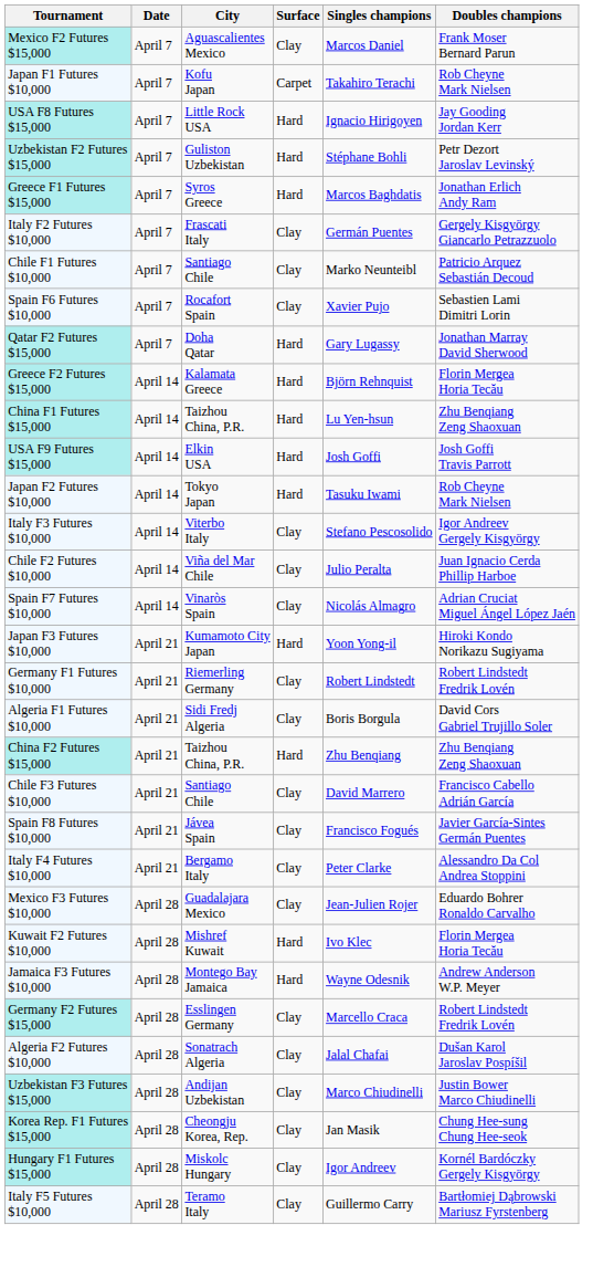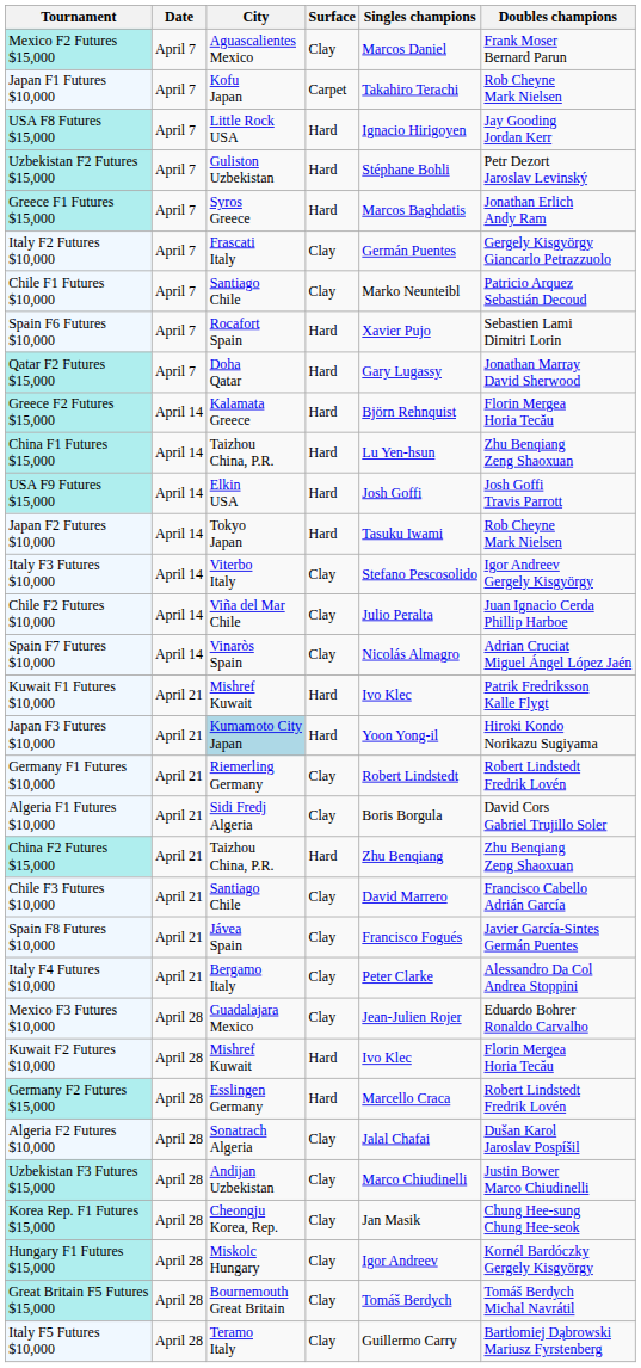 <table class="sortable wikitable" style="font-size:90%">
 <tr>
 <th>Tournament</th>
 <th>Date</th>
 <th>City</th>
 <th>Surface</th>
 <th>Singles champions</th>
 <th>Doubles champions</th>
 </tr>
 <tr>
 <td style="background:#afeeee;">Mexico F2 Futures<br>$15,000</td>
 <td>April 7</td>
 <td><a href='#'>Aguascalientes</a><br>Mexico</td>
 <td>Clay</td>
 <td> <a href='#'>Marcos Daniel</a></td>
 <td> <a href='#'>Frank Moser</a> <br> Bernard Parun</td>
 </tr>
 <tr>
 <td style="background:#f0f8ff;">Japan F1 Futures<br>$10,000</td>
 <td>April 7</td>
 <td><a href='#'>Kofu</a><br>Japan</td>
 <td>Carpet</td>
 <td> <a href='#'>Takahiro Terachi</a></td>
 <td> <a href='#'>Rob Cheyne</a> <br> <a href='#'>Mark Nielsen</a></td>
 </tr>
 <tr>
 <td style="background:#afeeee;">USA F8 Futures<br>$15,000</td>
 <td>April 7</td>
 <td><a href='#'>Little Rock</a><br>USA</td>
 <td>Hard</td>
 <td> <a href='#'>Ignacio Hirigoyen</a></td>
 <td> <a href='#'>Jay Gooding</a> <br> <a href='#'>Jordan Kerr</a></td>
 </tr>
 <tr>
 <td style="background:#afeeee;">Uzbekistan F2 Futures<br>$15,000</td>
 <td>April 7</td>
 <td><a href='#'>Guliston</a><br>Uzbekistan</td>
 <td>Hard</td>
 <td> <a href='#'>Stéphane Bohli</a></td>
 <td> Petr Dezort <br> <a href='#'>Jaroslav Levinský</a></td>
 </tr>
 <tr>
 <td style="background:#afeeee;">Greece F1 Futures<br>$15,000</td>
 <td>April 7</td>
 <td><a href='#'>Syros</a><br>Greece</td>
 <td>Hard</td>
 <td> <a href='#'>Marcos Baghdatis</a></td>
 <td> <a href='#'>Jonathan Erlich</a> <br> <a href='#'>Andy Ram</a></td>
 </tr>
 <tr>
 <td style="background:#f0f8ff;">Italy F2 Futures<br>$10,000</td>
 <td>April 7</td>
 <td><a href='#'>Frascati</a><br>Italy</td>
 <td>Clay</td>
 <td> <a href='#'>Germán Puentes</a></td>
 <td> <a href='#'>Gergely Kisgyörgy</a> <br> <a href='#'>Giancarlo Petrazzuolo</a></td>
 </tr>
 <tr>
 <td style="background:#f0f8ff;">Chile F1 Futures<br>$10,000</td>
 <td>April 7</td>
 <td><a href='#'>Santiago</a><br>Chile</td>
 <td>Clay</td>
 <td> Marko Neunteibl</td>
 <td> <a href='#'>Patricio Arquez</a> <br> <a href='#'>Sebastián Decoud</a></td>
 </tr>
 <tr>
 <td style="background:#f0f8ff;">Spain F6 Futures<br>$10,000</td>
 <td>April 7</td>
 <td><a href='#'>Rocafort</a><br>Spain</td>
-<td>Clay</td>
+<td>Hard</td>
 <td> <a href='#'>Xavier Pujo</a></td>
 <td> Sebastien Lami <br> Dimitri Lorin</td>
 </tr>
 <tr>
 <td style="background:#afeeee;">Qatar F2 Futures<br>$15,000</td>
 <td>April 7</td>
 <td><a href='#'>Doha</a><br>Qatar</td>
 <td>Hard</td>
 <td> <a href='#'>Gary Lugassy</a></td>
 <td> <a href='#'>Jonathan Marray</a> <br> <a href='#'>David Sherwood</a></td>
 </tr>
 <tr>
 <td style="background:#afeeee;">Greece F2 Futures<br>$15,000</td>
 <td>April 14</td>
 <td><a href='#'>Kalamata</a><br>Greece</td>
 <td>Hard</td>
 <td> <a href='#'>Björn Rehnquist</a></td>
 <td> <a href='#'>Florin Mergea</a> <br> <a href='#'>Horia Tecău</a></td>
 </tr>
 <tr>
 <td style="background:#afeeee;">China F1 Futures<br>$15,000</td>
 <td>April 14</td>
 <td>Taizhou<br>China, P.R.</td>
 <td>Hard</td>
 <td> <a href='#'>Lu Yen-hsun</a></td>
 <td> <a href='#'>Zhu Benqiang</a> <br> <a href='#'>Zeng Shaoxuan</a></td>
 </tr>
 <tr>
 <td style="background:#afeeee;">USA F9 Futures<br>$15,000</td>
 <td>April 14</td>
 <td><a href='#'>Elkin</a><br>USA</td>
 <td>Hard</td>
 <td> <a href='#'>Josh Goffi</a></td>
 <td> <a href='#'>Josh Goffi</a> <br> <a href='#'>Travis Parrott</a></td>
 </tr>
 <tr>
 <td style="background:#f0f8ff;">Japan F2 Futures<br>$10,000</td>
 <td>April 14</td>
 <td>Tokyo<br>Japan</td>
 <td>Hard</td>
 <td> <a href='#'>Tasuku Iwami</a></td>
 <td> <a href='#'>Rob Cheyne</a> <br> <a href='#'>Mark Nielsen</a></td>
 </tr>
 <tr>
 <td style="background:#f0f8ff;">Italy F3 Futures<br>$10,000</td>
 <td>April 14</td>
 <td><a href='#'>Viterbo</a><br>Italy</td>
 <td>Clay</td>
 <td> <a href='#'>Stefano Pescosolido</a></td>
 <td> <a href='#'>Igor Andreev</a> <br> <a href='#'>Gergely Kisgyörgy</a></td>
 </tr>
 <tr>
 <td style="background:#f0f8ff;">Chile F2 Futures<br>$10,000</td>
 <td>April 14</td>
 <td><a href='#'>Viña del Mar</a><br>Chile</td>
 <td>Clay</td>
 <td> <a href='#'>Julio Peralta</a></td>
 <td> <a href='#'>Juan Ignacio Cerda</a> <br> <a href='#'>Phillip Harboe</a></td>
 </tr>
 <tr>
 <td style="background:#f0f8ff;">Spain F7 Futures<br>$10,000</td>
 <td>April 14</td>
 <td><a href='#'>Vinaròs</a><br>Spain</td>
 <td>Clay</td>
 <td> <a href='#'>Nicolás Almagro</a></td>
 <td> <a href='#'>Adrian Cruciat</a> <br> <a href='#'>Miguel Ángel López Jaén</a></td>
 </tr>
 <tr>
+<td style="background:#f0f8ff;">Kuwait F1 Futures<br>$10,000</td>
+<td>April 21</td>
+<td><a href='#'>Mishref</a><br>Kuwait</td>
+<td>Hard</td>
+<td> <a href='#'>Ivo Klec</a></td>
+<td> <a href='#'>Patrik Fredriksson</a> <br> <a href='#'>Kalle Flygt</a></td>
+</tr>
+<tr>
 <td style="background:#f0f8ff;">Japan F3 Futures<br>$10,000</td>
 <td>April 21</td>
-<td><a href='#'>Kumamoto City</a><br>Japan</td>
+<td style="background: lightblue;"><a href='#'>Kumamoto City</a><br>Japan</td>
 <td>Hard</td>
 <td> <a href='#'>Yoon Yong-il</a></td>
 <td> <a href='#'>Hiroki Kondo</a> <br> Norikazu Sugiyama</td>
 </tr>
 <tr>
 <td style="background:#f0f8ff;">Germany F1 Futures<br>$10,000</td>
 <td>April 21</td>
 <td><a href='#'>Riemerling</a><br>Germany</td>
 <td>Clay</td>
 <td> <a href='#'>Robert Lindstedt</a></td>
 <td> <a href='#'>Robert Lindstedt</a> <br> <a href='#'>Fredrik Lovén</a></td>
 </tr>
 <tr>
 <td style="background:#f0f8ff;">Algeria F1 Futures<br>$10,000</td>
 <td>April 21</td>
 <td><a href='#'>Sidi Fredj</a><br>Algeria</td>
 <td>Clay</td>
 <td> Boris Borgula</td>
 <td> David Cors <br> <a href='#'>Gabriel Trujillo Soler</a></td>
 </tr>
 <tr>
 <td style="background:#afeeee;">China F2 Futures<br>$15,000</td>
 <td>April 21</td>
 <td>Taizhou<br>China, P.R.</td>
 <td>Hard</td>
 <td> <a href='#'>Zhu Benqiang</a></td>
 <td> <a href='#'>Zhu Benqiang</a> <br> <a href='#'>Zeng Shaoxuan</a></td>
 </tr>
 <tr>
 <td style="background:#f0f8ff;">Chile F3 Futures<br>$10,000</td>
 <td>April 21</td>
 <td><a href='#'>Santiago</a><br>Chile</td>
 <td>Clay</td>
 <td> <a href='#'>David Marrero</a></td>
 <td> <a href='#'>Francisco Cabello</a> <br> <a href='#'>Adrián García</a></td>
 </tr>
 <tr>
 <td style="background:#f0f8ff;">Spain F8 Futures<br>$10,000</td>
 <td>April 21</td>
 <td><a href='#'>Jávea</a><br>Spain</td>
 <td>Clay</td>
 <td> <a href='#'>Francisco Fogués</a></td>
 <td> <a href='#'>Javier García-Sintes</a> <br> <a href='#'>Germán Puentes</a></td>
 </tr>
 <tr>
 <td style="background:#f0f8ff;">Italy F4 Futures<br>$10,000</td>
 <td>April 21</td>
 <td><a href='#'>Bergamo</a><br>Italy</td>
 <td>Clay</td>
 <td> <a href='#'>Peter Clarke</a></td>
 <td> <a href='#'>Alessandro Da Col</a> <br> <a href='#'>Andrea Stoppini</a></td>
 </tr>
 <tr>
 <td style="background:#f0f8ff;">Mexico F3 Futures<br>$10,000</td>
 <td>April 28</td>
 <td><a href='#'>Guadalajara</a><br>Mexico</td>
 <td>Clay</td>
 <td> <a href='#'>Jean-Julien Rojer</a></td>
 <td> Eduardo Bohrer<br> <a href='#'>Ronaldo Carvalho</a></td>
 </tr>
 <tr>
 <td style="background:#f0f8ff;">Kuwait F2 Futures<br>$10,000</td>
 <td>April 28</td>
 <td><a href='#'>Mishref</a><br>Kuwait</td>
 <td>Hard</td>
 <td> <a href='#'>Ivo Klec</a></td>
 <td> <a href='#'>Florin Mergea</a> <br> <a href='#'>Horia Tecău</a></td>
 </tr>
 <tr>
-<td style="background:#f0f8ff;">Jamaica F3 Futures<br>$10,000</td>
-<td>April 28</td>
-<td><a href='#'>Montego Bay</a><br>Jamaica</td>
-<td>Hard</td>
-<td> <a href='#'>Wayne Odesnik</a></td>
-<td> <a href='#'>Andrew Anderson</a><br> W.P. Meyer</td>
-</tr>
-<tr>
 <td style="background:#afeeee;">Germany F2 Futures<br>$15,000</td>
 <td>April 28</td>
 <td><a href='#'>Esslingen</a><br>Germany</td>
-<td>Clay</td>
+<td>Hard</td>
 <td> <a href='#'>Marcello Craca</a></td>
 <td> <a href='#'>Robert Lindstedt</a> <br> <a href='#'>Fredrik Lovén</a></td>
 </tr>
 <tr>
 <td style="background:#f0f8ff;">Algeria F2 Futures<br>$10,000</td>
 <td>April 28</td>
 <td><a href='#'>Sonatrach</a><br>Algeria</td>
 <td>Clay</td>
 <td> <a href='#'>Jalal Chafai</a></td>
 <td> <a href='#'>Dušan Karol</a> <br> <a href='#'>Jaroslav Pospíšil</a></td>
 </tr>
 <tr>
 <td style="background:#afeeee;">Uzbekistan F3 Futures<br>$15,000</td>
 <td>April 28</td>
 <td><a href='#'>Andijan</a><br>Uzbekistan</td>
 <td>Clay</td>
 <td> <a href='#'>Marco Chiudinelli</a></td>
 <td> <a href='#'>Justin Bower</a> <br> <a href='#'>Marco Chiudinelli</a></td>
 </tr>
 <tr>
 <td style="background:#afeeee;">Korea Rep. F1 Futures<br>$15,000</td>
 <td>April 28</td>
 <td><a href='#'>Cheongju</a><br>Korea, Rep.</td>
 <td>Clay</td>
 <td> Jan Masik</td>
 <td> <a href='#'>Chung Hee-sung</a> <br> <a href='#'>Chung Hee-seok</a></td>
 </tr>
 <tr>
 <td style="background:#afeeee;">Hungary F1 Futures<br>$15,000</td>
 <td>April 28</td>
 <td><a href='#'>Miskolc</a><br>Hungary</td>
 <td>Clay</td>
 <td> <a href='#'>Igor Andreev</a></td>
 <td> <a href='#'>Kornél Bardóczky</a> <br> <a href='#'>Gergely Kisgyörgy</a></td>
 </tr>
 <tr>
+<td style="background:#afeeee;">Great Britain F5 Futures<br>$15,000</td>
+<td>April 28</td>
+<td><a href='#'>Bournemouth</a><br>Great Britain</td>
+<td>Clay</td>
+<td> <a href='#'>Tomáš Berdych</a></td>
+<td> <a href='#'>Tomáš Berdych</a> <br> <a href='#'>Michal Navrátil</a></td>
+</tr>
+<tr>
 <td style="background:#f0f8ff;">Italy F5 Futures<br>$10,000</td>
 <td>April 28</td>
 <td><a href='#'>Teramo</a><br>Italy</td>
 <td>Clay</td>
 <td> Guillermo Carry</td>
 <td> <a href='#'>Bartłomiej Dąbrowski</a> <br> <a href='#'>Mariusz Fyrstenberg</a></td>
 </tr>
 </table>
